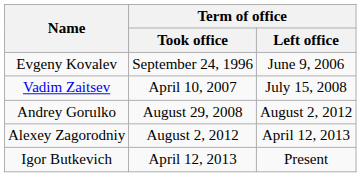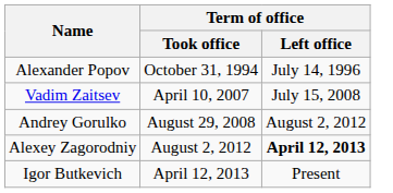 <table class="wikitable" style="text-align:center">
 <tr>
 <th rowspan="2">Name</th>
 <th colspan="2">Term of office</th>
 </tr>
 <tr>
 <th>Took office</th>
 <th>Left office</th>
 </tr>
 <tr>
-<td>Evgeny Kovalev</td>
-<td>September 24, 1996</td>
-<td>June 9, 2006</td>
+<td>Alexander Popov</td>
+<td>October 31, 1994</td>
+<td>July 14, 1996</td>
 </tr>
 <tr>
 <td><a href='#'>Vadim Zaitsev</a></td>
 <td>April 10, 2007</td>
 <td>July 15, 2008</td>
 </tr>
 <tr>
 <td>Andrey Gorulko</td>
 <td>August 29, 2008</td>
 <td>August 2, 2012</td>
 </tr>
 <tr>
 <td>Alexey Zagorodniy</td>
 <td>August 2, 2012</td>
-<td>April 12, 2013</td>
+<td><strong>April 12, 2013</strong></td>
 </tr>
 <tr>
 <td>Igor Butkevich</td>
 <td>April 12, 2013</td>
 <td>Present</td>
 </tr>
 </table>
